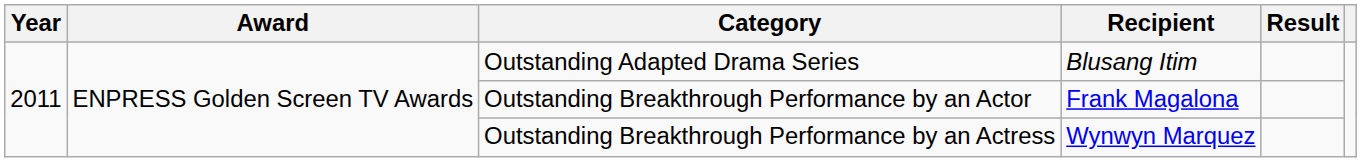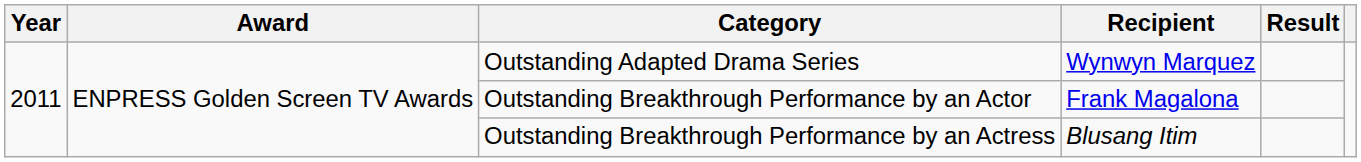 <table class="wikitable">
 <tr>
 <th>Year</th>
 <th>Award</th>
 <th>Category</th>
 <th>Recipient</th>
 <th>Result</th>
 <th></th>
 </tr>
 <tr>
 <td rowspan=3>2011</td>
 <td rowspan=3>ENPRESS Golden Screen TV Awards</td>
 <td>Outstanding Adapted Drama Series</td>
-<td><em>Blusang Itim</em></td>
+<td><a href='#'>Wynwyn Marquez</a></td>
 <td></td>
 <td rowspan=3></td>
 </tr>
 <tr>
 <td>Outstanding Breakthrough Performance by an Actor</td>
 <td><a href='#'>Frank Magalona</a></td>
 <td></td>
 </tr>
 <tr>
 <td>Outstanding Breakthrough Performance by an Actress</td>
-<td><a href='#'>Wynwyn Marquez</a></td>
+<td><em>Blusang Itim</em></td>
 <td></td>
 </tr>
 </table>
